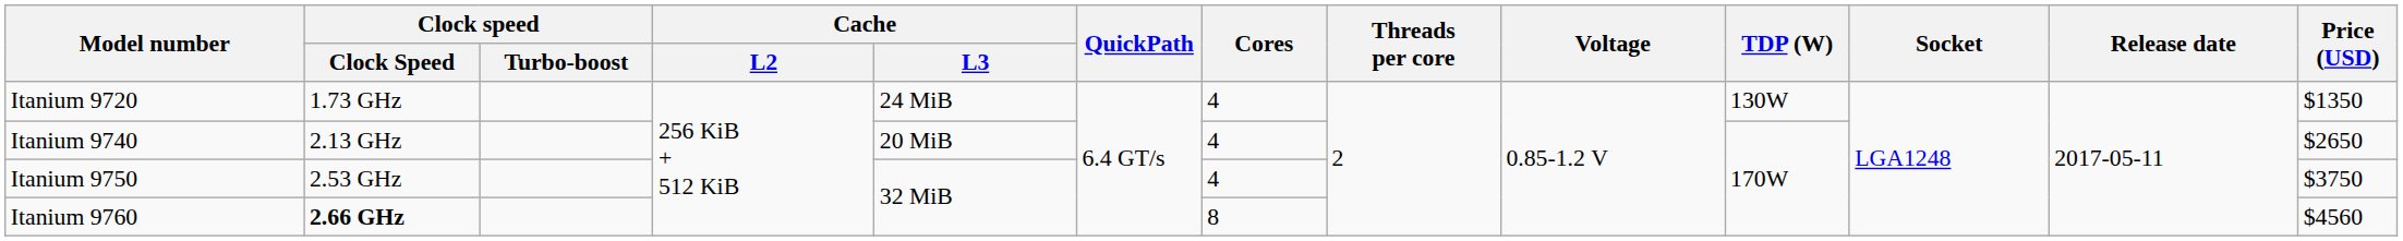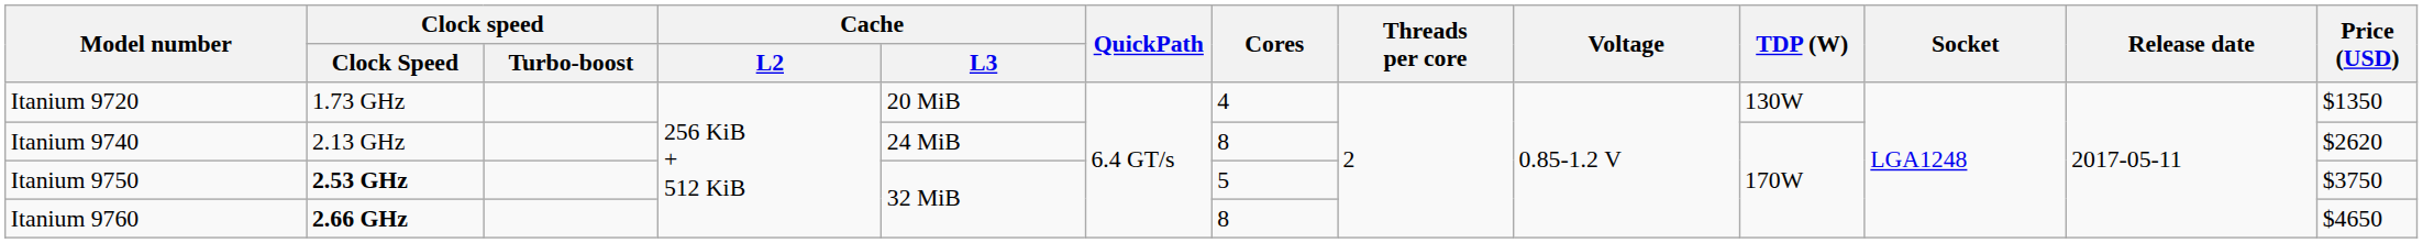 <table class="wikitable" style="font-size:97%;">
 <tr>
 <th rowspan="2" width="12%">Model number</th>
 <th colspan="2" width="14%">Clock speed</th>
 <th colspan="2" width="17%">Cache</th>
 <th rowspan="2" width="5%"><a href='#'>QuickPath</a></th>
 <th rowspan="2" width="5%">Cores</th>
 <th rowspan="2" width="7%">Threads<br>per core</th>
 <th rowspan="2" width="9%">Voltage</th>
 <th rowspan="2" width="5%"><a href='#'>TDP</a> (W)</th>
 <th rowspan="2" width="8%">Socket</th>
 <th rowspan="2" width="10%">Release date</th>
 <th rowspan="2" width="4%">Price (<a href='#'>USD</a>)</th>
 </tr>
 <tr>
 <th>Clock Speed</th>
 <th Clock Speed>Turbo-boost</th>
 <th><a href='#'>L2</a></th>
 <th><a href='#'>L3</a></th>
 </tr>
 <tr>
 <td>Itanium 9720</td>
 <td>1.73 GHz</td>
 <td></td>
 <td rowspan=4>256 KiB <br>+<br>512 KiB </td>
-<td>24 MiB</td>
+<td>20 MiB</td>
 <td rowspan="4">6.4 GT/s</td>
 <td>4</td>
 <td rowspan=4>2</td>
 <td rowspan=4>0.85-1.2 V</td>
 <td>130W</td>
 <td rowspan="4"><a href='#'>LGA1248</a></td>
 <td rowspan="4">2017-05-11</td>
 <td>$1350</td>
 </tr>
 <tr>
 <td>Itanium 9740</td>
 <td>2.13 GHz</td>
 <td></td>
-<td>20 MiB</td>
-<td>4</td>
+<td>24 MiB</td>
+<td>8</td>
 <td rowspan=3>170W</td>
-<td>$2650</td>
+<td>$2620</td>
 </tr>
 <tr>
 <td>Itanium 9750</td>
-<td>2.53 GHz</td>
+<td><strong>2.53 GHz</strong></td>
 <td></td>
 <td rowspan=2>32 MiB</td>
-<td>4</td>
+<td>5</td>
 <td>$3750</td>
 </tr>
 <tr>
 <td>Itanium 9760</td>
 <td><strong>2.66 GHz</strong></td>
 <td></td>
 <td>8</td>
-<td>$4560</td>
+<td>$4650</td>
 </tr>
 </table>
